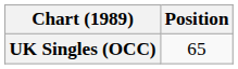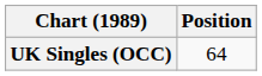 <table class="wikitable plainrowheaders" style="text-align:center">
 <tr>
 <th>Chart (1989)</th>
 <th>Position</th>
 </tr>
 <tr>
 <th scope="row">UK Singles (OCC)</th>
-<td>65</td>
+<td>64</td>
 </tr>
 </table>
